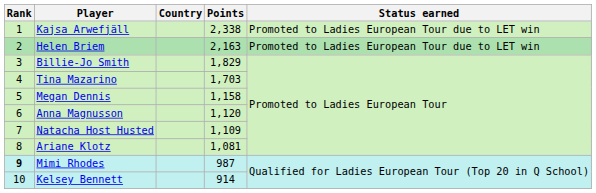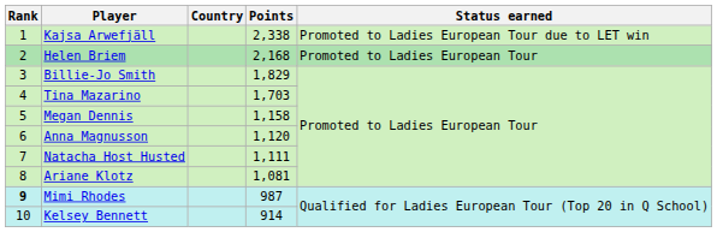 <table class="wikitable">
 <tr>
 <th>Rank</th>
 <th>Player</th>
 <th>Country</th>
 <th>Points</th>
 <th>Status earned</th>
 </tr>
 <tr style="background:#D0F0C0;">
 <td align=center>1</td>
 <td><a href='#'>Kajsa Arwefjäll</a></td>
 <td></td>
 <td align=center>2,338</td>
 <td>Promoted to Ladies European Tour due to LET win</td>
 </tr>
 <tr style="background:#ACE1AF;">
 <td align=center>2</td>
 <td><a href='#'>Helen Briem</a></td>
 <td></td>
-<td align=center>2,163</td>
-<td>Promoted to Ladies European Tour due to LET win</td>
+<td align=center>2,168</td>
+<td>Promoted to Ladies European Tour</td>
 </tr>
 <tr style="background:#D0F0C0;">
 <td align=center>3</td>
 <td><a href='#'>Billie-Jo Smith</a></td>
 <td></td>
 <td align=center>1,829</td>
 <td rowspan=6>Promoted to Ladies European Tour</td>
 </tr>
 <tr style="background:#D0F0C0;">
 <td align=center>4</td>
 <td><a href='#'>Tina Mazarino</a></td>
 <td></td>
 <td align=center>1,703</td>
 </tr>
 <tr style="background:#D0F0C0;">
 <td align=center>5</td>
 <td><a href='#'>Megan Dennis</a></td>
 <td></td>
 <td align=center>1,158</td>
 </tr>
 <tr style="background:#D0F0C0;">
 <td align=center>6</td>
 <td><a href='#'>Anna Magnusson</a></td>
 <td></td>
 <td align=center>1,120</td>
 </tr>
 <tr style="background:#D0F0C0;">
 <td align=center>7</td>
 <td><a href='#'>Natacha Host Husted</a></td>
 <td></td>
-<td align=center>1,109</td>
+<td align=center>1,111</td>
 </tr>
 <tr style="background:#D0F0C0;">
 <td align=center>8</td>
 <td><a href='#'>Ariane Klotz</a></td>
 <td></td>
 <td align=center>1,081</td>
 </tr>
 <tr style="background:#C0F0F0;">
 <td align=center><strong>9</strong></td>
 <td><a href='#'>Mimi Rhodes</a></td>
 <td></td>
 <td align=center>987</td>
 <td rowspan=6>Qualified for Ladies European Tour (Top 20 in Q School)</td>
 </tr>
 <tr style="background:#C0F0F0;">
 <td align=center>10</td>
 <td><a href='#'>Kelsey Bennett</a></td>
 <td></td>
 <td align=center>914</td>
 </tr>
 </table>
